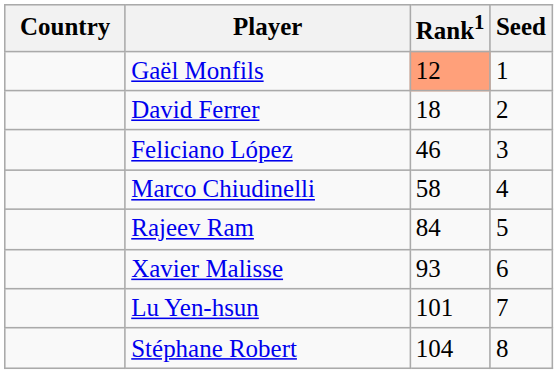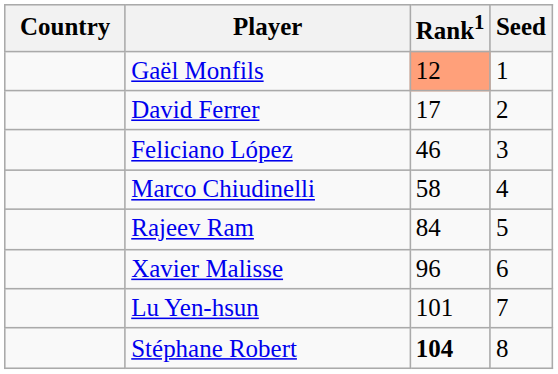 <table class="sortable wikitable">
 <tr>
 <th width="70">Country</th>
 <th width="175">Player</th>
 <th>Rank<sup>1</sup></th>
 <th>Seed</th>
 </tr>
 <tr>
 <td></td>
 <td><a href='#'>Gaël Monfils</a></td>
 <td style="background: lightsalmon;">12</td>
 <td>1</td>
 </tr>
 <tr>
 <td></td>
 <td><a href='#'>David Ferrer</a></td>
-<td>18</td>
+<td>17</td>
 <td>2</td>
 </tr>
 <tr>
 <td></td>
 <td><a href='#'>Feliciano López</a></td>
 <td>46</td>
 <td>3</td>
 </tr>
 <tr>
 <td></td>
 <td><a href='#'>Marco Chiudinelli</a></td>
 <td>58</td>
 <td>4</td>
 </tr>
 <tr>
 <td></td>
 <td><a href='#'>Rajeev Ram</a></td>
 <td>84</td>
 <td>5</td>
 </tr>
 <tr>
 <td></td>
 <td><a href='#'>Xavier Malisse</a></td>
-<td>93</td>
+<td>96</td>
 <td>6</td>
 </tr>
 <tr>
 <td></td>
 <td><a href='#'>Lu Yen-hsun</a></td>
 <td>101</td>
 <td>7</td>
 </tr>
 <tr>
 <td></td>
 <td><a href='#'>Stéphane Robert</a></td>
-<td>104</td>
+<td><strong>104</strong></td>
 <td>8</td>
 </tr>
 </table>
